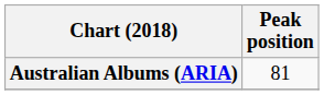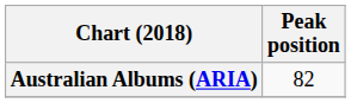 <table class="wikitable sortable plainrowheaders" style="text-align:center">
 <tr>
 <th scope="col">Chart (2018)</th>
 <th scope="col">Peak<br> position</th>
 </tr>
 <tr>
 <th scope="row">Australian Albums (<a href='#'>ARIA</a>)</th>
-<td>81</td>
+<td>82</td>
 </tr>
 <tr>
 </tr>
 <tr>
 </tr>
 <tr>
 </tr>
 <tr>
 </tr>
 <tr>
 </tr>
 <tr>
 </tr>
 <tr>
 </tr>
 <tr>
 </tr>
 <tr>
 </tr>
 <tr>
 </tr>
 <tr>
 </tr>
 <tr>
 </tr>
 <tr>
 </tr>
 <tr>
 </tr>
 </table>
